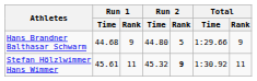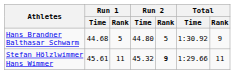 <table class="wikitable" border="1" style="font-size:90%">
 <tr>
 <th rowspan="2">Athletes</th>
 <th colspan="2">Run 1</th>
 <th colspan="2">Run 2</th>
 <th colspan="2">Total</th>
 </tr>
 <tr>
 <th>Time</th>
 <th>Rank</th>
 <th>Time</th>
 <th>Rank</th>
 <th>Time</th>
 <th>Rank</th>
 </tr>
 <tr>
 <td><a href='#'>Hans Brandner</a><br><a href='#'>Balthasar Schwarm</a></td>
 <td align="center">44.68</td>
-<td align="center">9</td>
+<td align="center">5</td>
 <td align="center">44.80</td>
 <td align="center">5</td>
-<td align="center">1:29.66</td>
+<td align="center">1:30.92</td>
 <td align="center">9</td>
 </tr>
 <tr>
 <td><a href='#'>Stefan Hölzlwimmer</a><br><a href='#'>Hans Wimmer</a></td>
 <td align="center">45.61</td>
 <td align="center">11</td>
 <td align="center">45.32</td>
 <td align="center"><strong>9</strong></td>
-<td align="center">1:30.92</td>
+<td align="center">1:29.66</td>
 <td align="center">11</td>
 </tr>
 </table>
